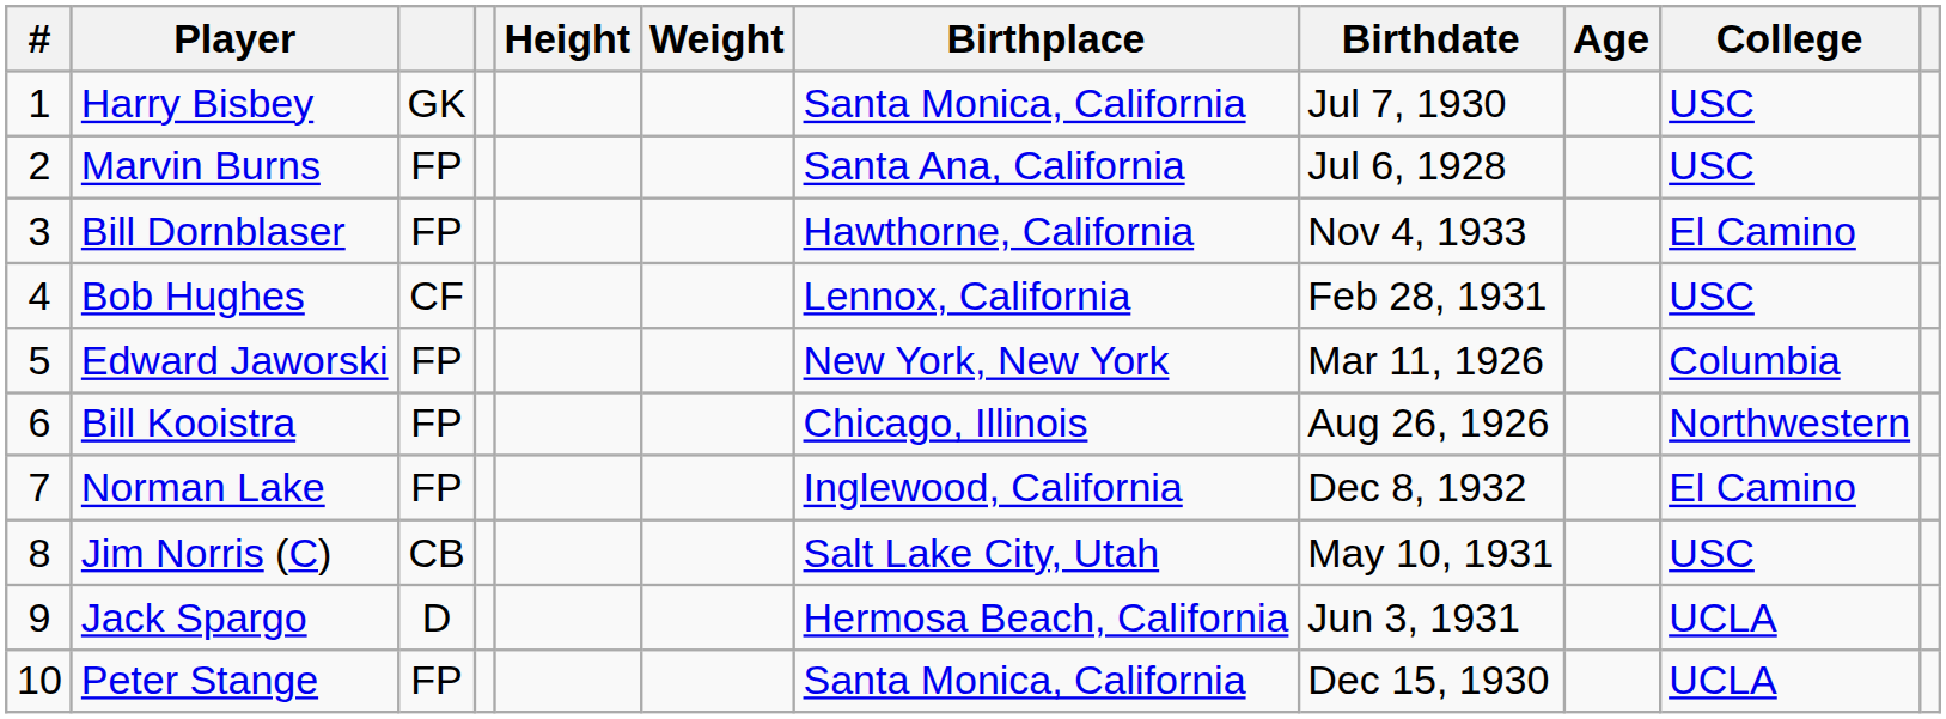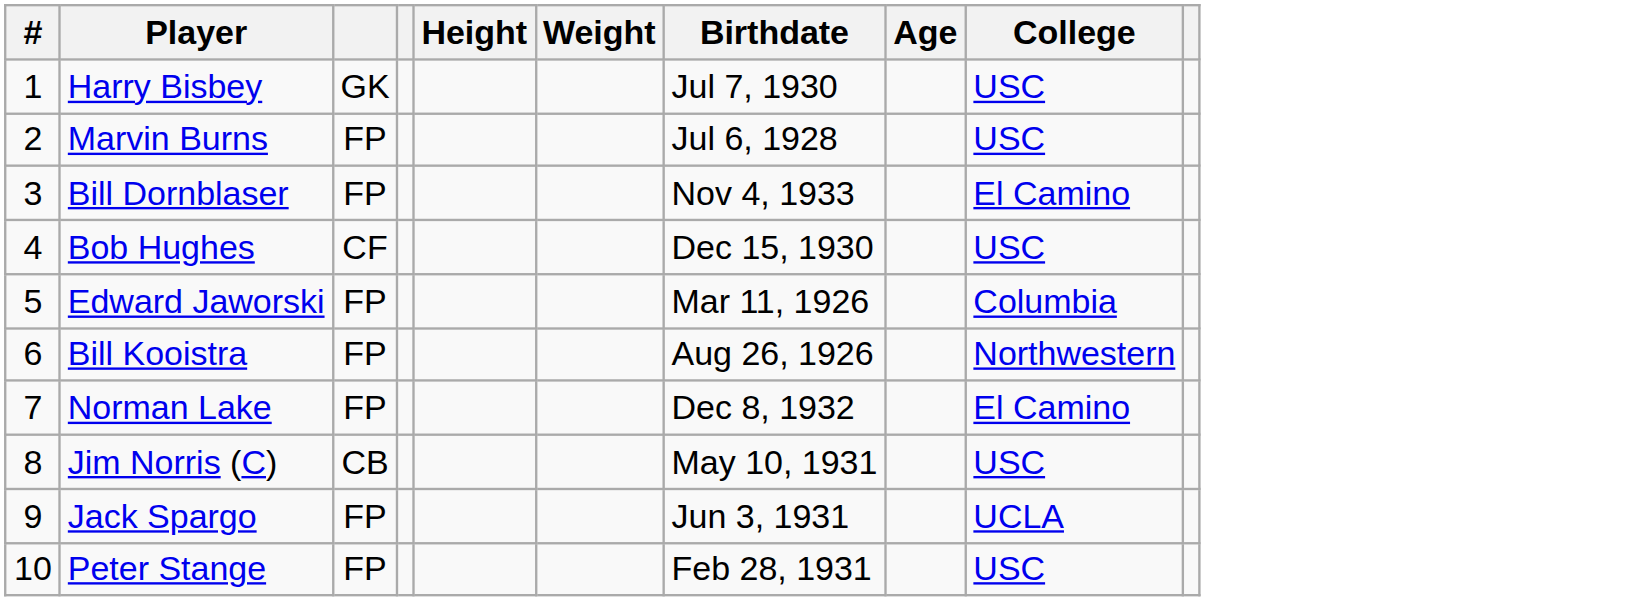 <table class="wikitable sortable" style="text-align: left; font-size: 90%; margin-left: 1em;">
 <tr>
 <th>#</th>
 <th>Player</th>
 <th></th>
 <th></th>
 <th>Height</th>
 <th>Weight</th>
-<th>Birthplace</th>
 <th>Birthdate</th>
 <th>Age</th>
 <th>College</th>
 <th></th>
 </tr>
 <tr>
 <td style="text-align: center;">1</td>
 <td data-sort-value="Bisbey, Harry"><a href='#'>Harry Bisbey</a></td>
 <td style="text-align: center;">GK</td>
 <td style="text-align: center;"></td>
 <td></td>
 <td></td>
-<td> <a href='#'>Santa Monica, California</a></td>
 <td>Jul 7, 1930</td>
 <td></td>
 <td><a href='#'>USC</a></td>
 <td></td>
 </tr>
 <tr>
 <td style="text-align: center;">2</td>
 <td data-sort-value="Burns, Marvin"><a href='#'>Marvin Burns</a></td>
 <td style="text-align: center;">FP</td>
 <td style="text-align: center;"></td>
 <td></td>
 <td></td>
-<td> <a href='#'>Santa Ana, California</a></td>
 <td>Jul 6, 1928</td>
 <td></td>
 <td><a href='#'>USC</a></td>
 <td></td>
 </tr>
 <tr>
 <td style="text-align: center;">3</td>
 <td data-sort-value="Dornblaser, Bill"><a href='#'>Bill Dornblaser</a></td>
 <td style="text-align: center;">FP</td>
 <td style="text-align: center;"></td>
 <td></td>
 <td></td>
-<td> <a href='#'>Hawthorne, California</a></td>
 <td>Nov 4, 1933</td>
 <td></td>
 <td><a href='#'>El Camino</a></td>
 <td></td>
 </tr>
 <tr>
 <td style="text-align: center;">4</td>
 <td data-sort-value="Hughes, Bob"><a href='#'>Bob Hughes</a></td>
 <td style="text-align: center;">CF</td>
 <td style="text-align: center;"></td>
 <td></td>
 <td></td>
-<td> <a href='#'>Lennox, California</a></td>
-<td>Feb 28, 1931</td>
+<td>Dec 15, 1930</td>
 <td></td>
 <td><a href='#'>USC</a></td>
 <td></td>
 </tr>
 <tr>
 <td style="text-align: center;">5</td>
 <td data-sort-value="Jaworski, Edward"><a href='#'>Edward Jaworski</a></td>
 <td style="text-align: center;">FP</td>
 <td style="text-align: center;"></td>
 <td></td>
 <td></td>
-<td> <a href='#'>New York, New York</a></td>
 <td>Mar 11, 1926</td>
 <td></td>
 <td><a href='#'>Columbia</a></td>
 <td></td>
 </tr>
 <tr>
 <td style="text-align: center;">6</td>
 <td data-sort-value="Kooistra, Bill"><a href='#'>Bill Kooistra</a></td>
 <td style="text-align: center;">FP</td>
 <td style="text-align: center;"></td>
 <td></td>
 <td></td>
-<td> <a href='#'>Chicago, Illinois</a></td>
 <td>Aug 26, 1926</td>
 <td></td>
 <td><a href='#'>Northwestern</a></td>
 <td></td>
 </tr>
 <tr>
 <td style="text-align: center;">7</td>
 <td data-sort-value="Lake, Norman"><a href='#'>Norman Lake</a></td>
 <td style="text-align: center;">FP</td>
 <td style="text-align: center;"></td>
 <td></td>
 <td></td>
-<td> <a href='#'>Inglewood, California</a></td>
 <td>Dec 8, 1932</td>
 <td></td>
 <td><a href='#'>El Camino</a></td>
 <td></td>
 </tr>
 <tr>
 <td style="text-align: center;">8</td>
 <td data-sort-value="Norris, Jim"><a href='#'>Jim Norris</a> (<a href='#'>C</a>)</td>
 <td style="text-align: center;">CB</td>
 <td style="text-align: center;"></td>
 <td></td>
 <td></td>
-<td> <a href='#'>Salt Lake City, Utah</a></td>
 <td>May 10, 1931</td>
 <td></td>
 <td><a href='#'>USC</a></td>
 <td></td>
 </tr>
 <tr>
 <td style="text-align: center;">9</td>
 <td data-sort-value="Spargo, Jack"><a href='#'>Jack Spargo</a></td>
-<td style="text-align: center;">D</td>
+<td style="text-align: center;">FP</td>
 <td style="text-align: center;"></td>
 <td></td>
 <td></td>
-<td> <a href='#'>Hermosa Beach, California</a></td>
 <td>Jun 3, 1931</td>
 <td></td>
 <td><a href='#'>UCLA</a></td>
 <td></td>
 </tr>
 <tr>
 <td style="text-align: center;">10</td>
 <td data-sort-value="Stange, Pete"><a href='#'>Peter Stange</a></td>
 <td style="text-align: center;">FP</td>
 <td style="text-align: center;"></td>
 <td></td>
 <td></td>
-<td> <a href='#'>Santa Monica, California</a></td>
-<td>Dec 15, 1930</td>
+<td>Feb 28, 1931</td>
 <td></td>
-<td><a href='#'>UCLA</a></td>
+<td><a href='#'>USC</a></td>
 <td></td>
 </tr>
 </table>
